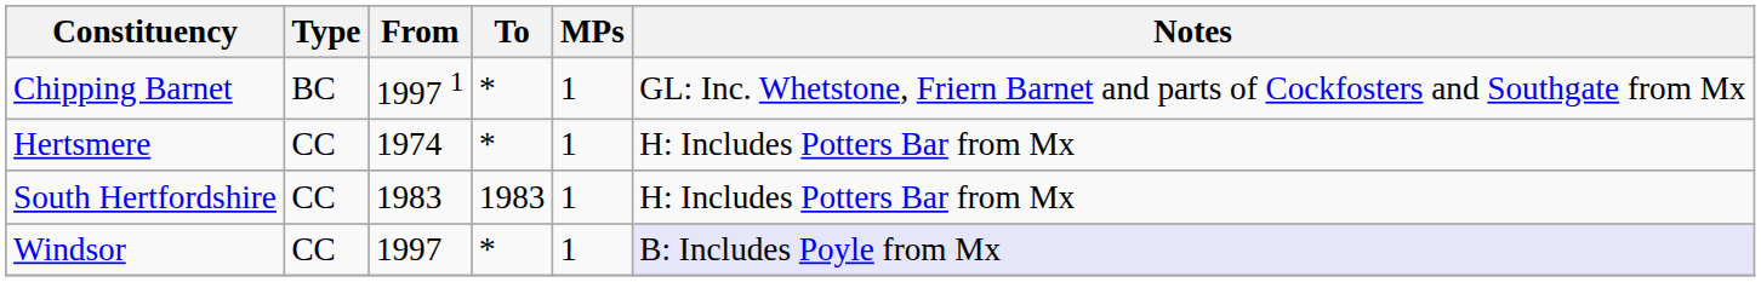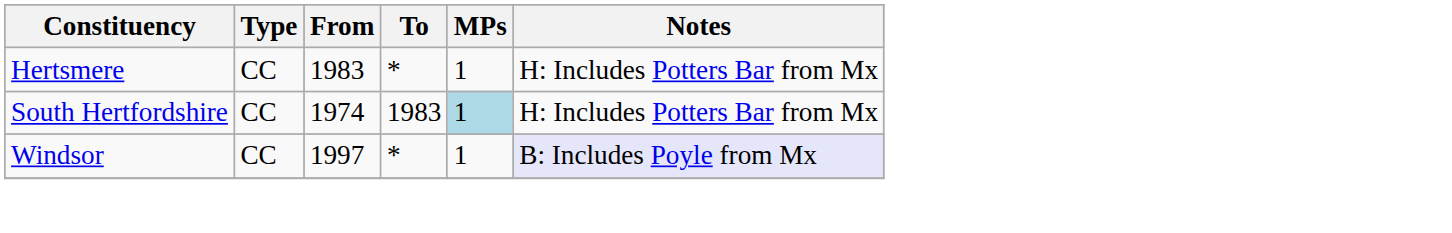 <table class="wikitable">
 <tr>
 <th>Constituency</th>
 <th>Type</th>
 <th>From</th>
 <th>To</th>
 <th>MPs</th>
 <th>Notes</th>
 </tr>
 <tr>
-<td><a href='#'>Chipping Barnet</a></td>
-<td>BC</td>
-<td>1997 <sup>1</sup></td>
-<td>*</td>
-<td>1</td>
-<td>GL: Inc. <a href='#'>Whetstone</a>, <a href='#'>Friern Barnet</a> and parts of <a href='#'>Cockfosters</a> and <a href='#'>Southgate</a> from Mx</td>
-</tr>
-<tr>
 <td><a href='#'>Hertsmere</a></td>
 <td>CC</td>
-<td>1974</td>
+<td>1983</td>
 <td>*</td>
 <td>1</td>
 <td>H: Includes <a href='#'>Potters Bar</a> from Mx</td>
 </tr>
 <tr>
 <td><a href='#'>South Hertfordshire</a></td>
 <td>CC</td>
+<td>1974</td>
 <td>1983</td>
-<td>1983</td>
-<td>1</td>
+<td style="background: lightblue;">1</td>
 <td>H: Includes <a href='#'>Potters Bar</a> from Mx</td>
 </tr>
 <tr>
 <td><a href='#'>Windsor</a></td>
 <td>CC</td>
 <td>1997</td>
 <td>*</td>
 <td>1</td>
 <td style="background: lavender;">B: Includes <a href='#'>Poyle</a> from Mx</td>
 </tr>
 <tr>
 </tr>
 </table>
